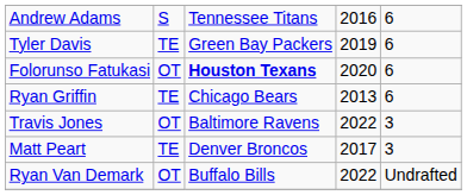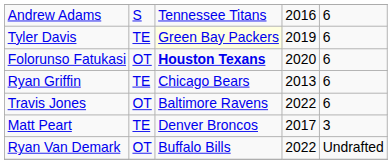 <table class="wikitable">
 <tr>
 </tr>
 <tr>
 <td><a href='#'>Andrew Adams</a></td>
 <td><a href='#'>S</a></td>
 <td><a href='#'>Tennessee Titans</a></td>
 <td>2016</td>
 <td>6</td>
 </tr>
 <tr>
 <td><a href='#'>Tyler Davis</a></td>
 <td><a href='#'>TE</a></td>
-<td><a href='#'>Green Bay Packers</a></td>
+<td style="background: lightyellow;"><a href='#'>Green Bay Packers</a></td>
 <td>2019</td>
 <td>6</td>
 </tr>
 <tr>
 <td><a href='#'>Folorunso Fatukasi</a></td>
 <td><a href='#'>OT</a></td>
 <td><strong><a href='#'>Houston Texans</a></strong></td>
 <td>2020</td>
 <td>6</td>
 </tr>
 <tr>
 <td><a href='#'>Ryan Griffin</a></td>
 <td><a href='#'>TE</a></td>
 <td><a href='#'>Chicago Bears</a></td>
 <td>2013</td>
 <td>6</td>
 </tr>
 <tr>
 <td><a href='#'>Travis Jones</a></td>
 <td><a href='#'>OT</a></td>
 <td><a href='#'>Baltimore Ravens</a></td>
 <td>2022</td>
-<td>3</td>
+<td>6</td>
 </tr>
 <tr>
 <td><a href='#'>Matt Peart</a></td>
 <td><a href='#'>TE</a></td>
 <td><a href='#'>Denver Broncos</a></td>
 <td>2017</td>
 <td>3</td>
 </tr>
 <tr>
 <td><a href='#'>Ryan Van Demark</a></td>
 <td><a href='#'>OT</a></td>
 <td><a href='#'>Buffalo Bills</a></td>
 <td>2022</td>
 <td>Undrafted</td>
 </tr>
 <tr>
 </tr>
 <tr>
 </tr>
 </table>
